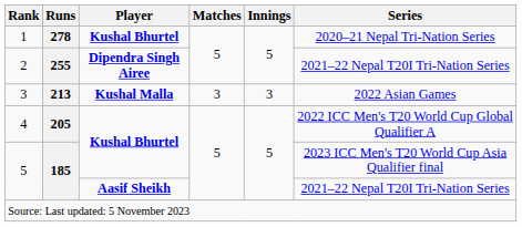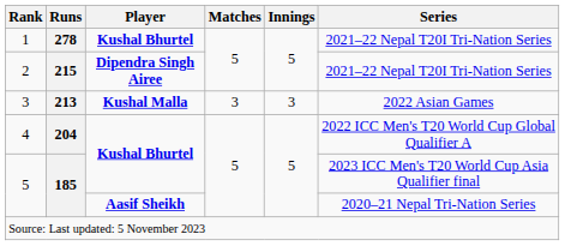 <table class="wikitable" style="text-align: center;">
 <tr>
 <th>Rank</th>
 <th>Runs</th>
 <th>Player</th>
 <th>Matches</th>
 <th>Innings</th>
 <th>Series</th>
 </tr>
 <tr>
 <td>1</td>
 <th>278</th>
 <td><strong><a href='#'>Kushal Bhurtel</a></strong></td>
 <td rowspan=2>5</td>
 <td rowspan=2>5</td>
-<td><a href='#'>2020–21 Nepal Tri-Nation Series</a></td>
+<td><a href='#'>2021–22 Nepal T20I Tri-Nation Series</a></td>
 </tr>
 <tr>
 <td>2</td>
-<th>255</th>
+<th>215</th>
 <td><strong><a href='#'>Dipendra Singh Airee</a></strong></td>
 <td><a href='#'>2021–22 Nepal T20I Tri-Nation Series</a></td>
 </tr>
 <tr>
 <td>3</td>
 <th>213</th>
 <td><strong><a href='#'>Kushal Malla</a></strong></td>
 <td>3</td>
 <td>3</td>
 <td><a href='#'>2022 Asian Games</a></td>
 </tr>
 <tr>
 <td>4</td>
-<th>205</th>
+<th>204</th>
 <td rowspan="2"><strong><a href='#'>Kushal Bhurtel</a></strong></td>
 <td rowspan=3>5</td>
 <td rowspan=3>5</td>
 <td><a href='#'>2022 ICC Men's T20 World Cup Global Qualifier A</a></td>
 </tr>
 <tr>
 <td rowspan="2">5</td>
 <th rowspan="2">185</th>
 <td><a href='#'>2023 ICC Men's T20 World Cup Asia Qualifier final</a></td>
 </tr>
 <tr>
 <td><a href='#'><strong>Aasif Sheikh</strong></a></td>
-<td><a href='#'>2021–22 Nepal T20I Tri-Nation Series</a></td>
+<td><a href='#'>2020–21 Nepal Tri-Nation Series</a></td>
 </tr>
 <tr>
 <td colspan="6" style="text-align:left;"><small>Source:  Last updated: 5 November 2023</small></td>
 </tr>
 </table>
